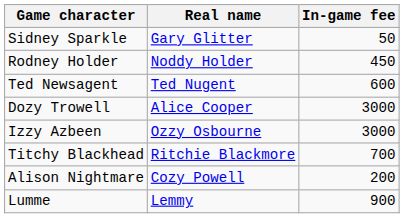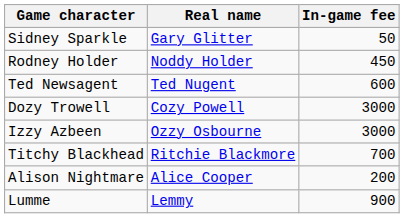 <table class="wikitable sortable" border="1">
 <tr>
 <th>Game character</th>
 <th>Real name</th>
 <th>In-game fee</th>
 </tr>
 <tr>
 <td>Sidney Sparkle</td>
 <td><a href='#'>Gary Glitter</a></td>
 <td align="right">50</td>
 </tr>
 <tr>
 <td>Rodney Holder</td>
 <td><a href='#'>Noddy Holder</a></td>
 <td align="right">450</td>
 </tr>
 <tr>
 <td>Ted Newsagent</td>
 <td><a href='#'>Ted Nugent</a></td>
 <td align="right">600</td>
 </tr>
 <tr>
 <td>Dozy Trowell</td>
-<td><a href='#'>Alice Cooper</a></td>
+<td><a href='#'>Cozy Powell</a></td>
 <td align="right">3000</td>
 </tr>
 <tr>
 <td>Izzy Azbeen</td>
 <td><a href='#'>Ozzy Osbourne</a></td>
 <td align="right">3000</td>
 </tr>
 <tr>
 <td>Titchy Blackhead</td>
 <td><a href='#'>Ritchie Blackmore</a></td>
 <td align="right">700</td>
 </tr>
 <tr>
 <td>Alison Nightmare</td>
-<td><a href='#'>Cozy Powell</a></td>
+<td><a href='#'>Alice Cooper</a></td>
 <td align="right">200</td>
 </tr>
 <tr>
 <td>Lumme</td>
 <td><a href='#'>Lemmy</a></td>
 <td align="right">900</td>
 </tr>
 </table>
